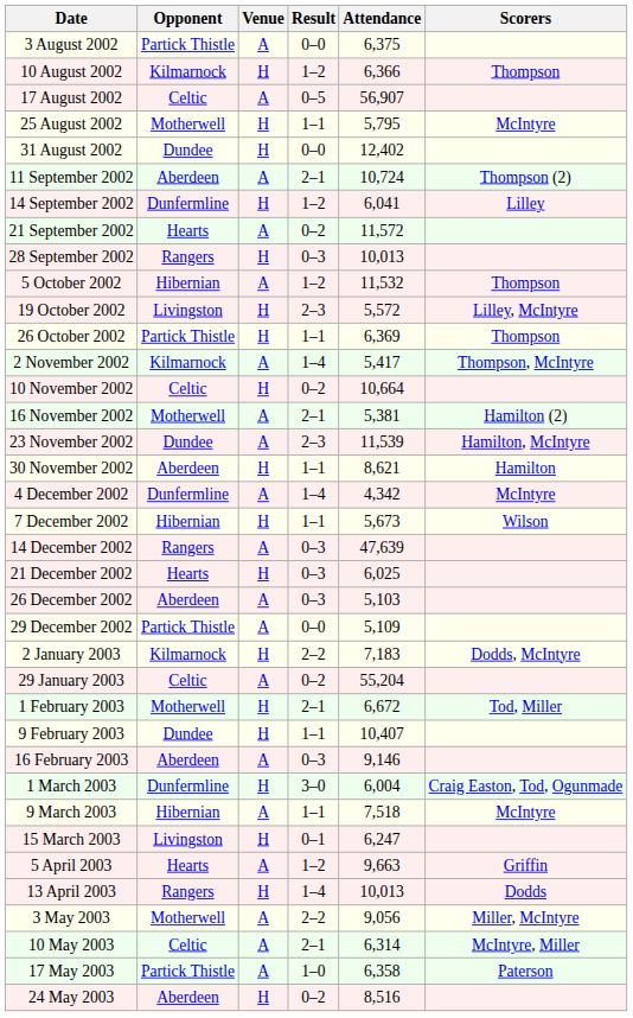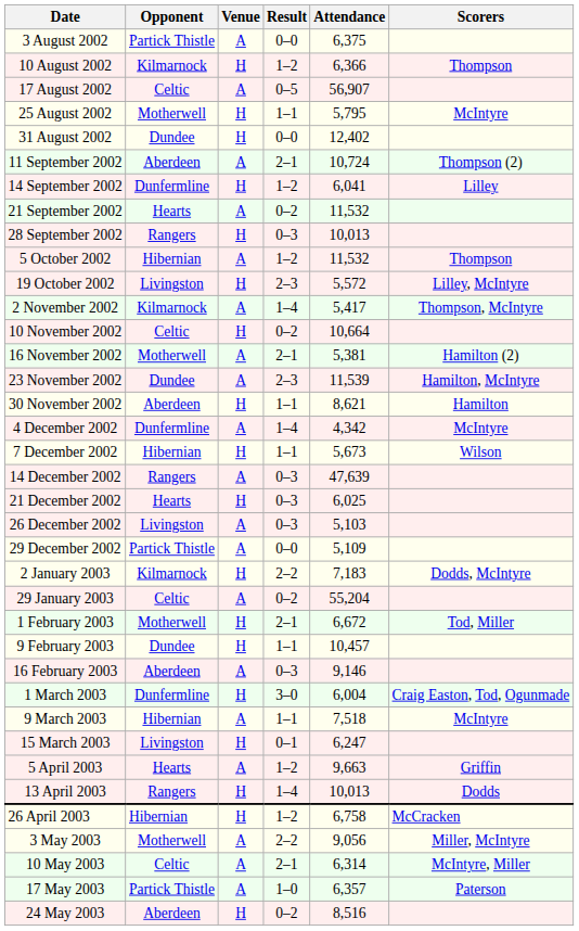 <table class="wikitable sortable" style="font-size:95%; text-align:center">
 <tr>
 <th>Date</th>
 <th>Opponent</th>
 <th>Venue</th>
 <th>Result</th>
 <th>Attendance</th>
 <th>Scorers</th>
 </tr>
 <tr bgcolor = "#FFFFEE">
 <td>3 August 2002</td>
 <td><a href='#'>Partick Thistle</a></td>
 <td><a href='#'>A</a></td>
 <td>0–0</td>
 <td>6,375</td>
 <td></td>
 </tr>
 <tr bgcolor = "#FFEEEE">
 <td>10 August 2002</td>
 <td><a href='#'>Kilmarnock</a></td>
 <td><a href='#'>H</a></td>
 <td>1–2</td>
 <td>6,366</td>
 <td><a href='#'>Thompson</a></td>
 </tr>
 <tr bgcolor = "#FFEEEE">
 <td>17 August 2002</td>
 <td><a href='#'>Celtic</a></td>
 <td><a href='#'>A</a></td>
 <td>0–5</td>
 <td>56,907</td>
 <td></td>
 </tr>
 <tr bgcolor = "#FFFFEE">
 <td>25 August 2002</td>
 <td><a href='#'>Motherwell</a></td>
 <td><a href='#'>H</a></td>
 <td>1–1</td>
 <td>5,795</td>
 <td><a href='#'>McIntyre</a></td>
 </tr>
 <tr bgcolor = "#FFFFEE">
 <td>31 August 2002</td>
 <td><a href='#'>Dundee</a></td>
 <td><a href='#'>H</a></td>
 <td>0–0</td>
 <td>12,402</td>
 <td></td>
 </tr>
 <tr bgcolor = "#EEFFEE">
 <td>11 September 2002</td>
 <td><a href='#'>Aberdeen</a></td>
 <td><a href='#'>A</a></td>
 <td>2–1</td>
 <td>10,724</td>
 <td><a href='#'>Thompson</a> (2)</td>
 </tr>
 <tr bgcolor = "#FFEEEE">
 <td>14 September 2002</td>
 <td><a href='#'>Dunfermline</a></td>
 <td><a href='#'>H</a></td>
 <td>1–2</td>
 <td>6,041</td>
 <td><a href='#'>Lilley</a></td>
 </tr>
 <tr bgcolor = "#EEFFEE">
 <td>21 September 2002</td>
 <td><a href='#'>Hearts</a></td>
 <td><a href='#'>A</a></td>
 <td>0–2</td>
-<td>11,572</td>
+<td>11,532</td>
 <td></td>
 </tr>
 <tr bgcolor = "#FFEEEE">
 <td>28 September 2002</td>
 <td><a href='#'>Rangers</a></td>
 <td><a href='#'>H</a></td>
 <td>0–3</td>
 <td>10,013</td>
 <td></td>
 </tr>
 <tr bgcolor = "#FFEEEE">
 <td>5 October 2002</td>
 <td><a href='#'>Hibernian</a></td>
 <td><a href='#'>A</a></td>
 <td>1–2</td>
 <td>11,532</td>
 <td><a href='#'>Thompson</a></td>
 </tr>
 <tr bgcolor = "#FFEEEE">
 <td>19 October 2002</td>
 <td><a href='#'>Livingston</a></td>
 <td><a href='#'>H</a></td>
 <td>2–3</td>
 <td>5,572</td>
 <td><a href='#'>Lilley</a>, <a href='#'>McIntyre</a></td>
-</tr>
-<tr bgcolor = "#FFFFEE">
-<td>26 October 2002</td>
-<td><a href='#'>Partick Thistle</a></td>
-<td><a href='#'>H</a></td>
-<td>1–1</td>
-<td>6,369</td>
-<td><a href='#'>Thompson</a></td>
 </tr>
 <tr bgcolor = "#EEFFEE">
 <td>2 November 2002</td>
 <td><a href='#'>Kilmarnock</a></td>
 <td><a href='#'>A</a></td>
 <td>1–4</td>
 <td>5,417</td>
 <td><a href='#'>Thompson</a>, <a href='#'>McIntyre</a></td>
 </tr>
 <tr bgcolor = "#FFEEEE">
 <td>10 November 2002</td>
 <td><a href='#'>Celtic</a></td>
 <td><a href='#'>H</a></td>
 <td>0–2</td>
 <td>10,664</td>
 <td></td>
 </tr>
 <tr bgcolor = "#EEFFEE">
 <td>16 November 2002</td>
 <td><a href='#'>Motherwell</a></td>
 <td><a href='#'>A</a></td>
 <td>2–1</td>
 <td>5,381</td>
 <td><a href='#'>Hamilton</a> (2)</td>
 </tr>
 <tr bgcolor = "#FFEEEE">
 <td>23 November 2002</td>
 <td><a href='#'>Dundee</a></td>
 <td><a href='#'>A</a></td>
 <td>2–3</td>
 <td>11,539</td>
 <td><a href='#'>Hamilton</a>, <a href='#'>McIntyre</a></td>
 </tr>
 <tr bgcolor = "#FFFFEE">
 <td>30 November 2002</td>
 <td><a href='#'>Aberdeen</a></td>
 <td><a href='#'>H</a></td>
 <td>1–1</td>
 <td>8,621</td>
 <td><a href='#'>Hamilton</a></td>
 </tr>
 <tr bgcolor = "#FFEEEE">
 <td>4 December 2002</td>
 <td><a href='#'>Dunfermline</a></td>
 <td><a href='#'>A</a></td>
 <td>1–4</td>
 <td>4,342</td>
 <td><a href='#'>McIntyre</a></td>
 </tr>
 <tr bgcolor = "#FFFFEE">
 <td>7 December 2002</td>
 <td><a href='#'>Hibernian</a></td>
 <td><a href='#'>H</a></td>
 <td>1–1</td>
 <td>5,673</td>
 <td><a href='#'>Wilson</a></td>
 </tr>
 <tr bgcolor = "#FFEEEE">
 <td>14 December 2002</td>
 <td><a href='#'>Rangers</a></td>
 <td><a href='#'>A</a></td>
 <td>0–3</td>
 <td>47,639</td>
 <td></td>
 </tr>
 <tr bgcolor = "#FFEEEE">
 <td>21 December 2002</td>
 <td><a href='#'>Hearts</a></td>
 <td><a href='#'>H</a></td>
 <td>0–3</td>
 <td>6,025</td>
 <td></td>
 </tr>
 <tr bgcolor = "#FFEEEE">
 <td>26 December 2002</td>
-<td><a href='#'>Aberdeen</a></td>
+<td><a href='#'>Livingston</a></td>
 <td><a href='#'>A</a></td>
 <td>0–3</td>
 <td>5,103</td>
 <td></td>
 </tr>
 <tr bgcolor = "#FFFFEE">
 <td>29 December 2002</td>
 <td><a href='#'>Partick Thistle</a></td>
 <td><a href='#'>A</a></td>
 <td>0–0</td>
 <td>5,109</td>
 <td></td>
 </tr>
 <tr bgcolor = "#FFFFEE">
 <td>2 January 2003</td>
 <td><a href='#'>Kilmarnock</a></td>
 <td><a href='#'>H</a></td>
 <td>2–2</td>
 <td>7,183</td>
 <td><a href='#'>Dodds</a>, <a href='#'>McIntyre</a></td>
 </tr>
 <tr bgcolor = "#FFEEEE">
 <td>29 January 2003</td>
 <td><a href='#'>Celtic</a></td>
 <td><a href='#'>A</a></td>
 <td>0–2</td>
 <td>55,204</td>
 <td></td>
 </tr>
 <tr bgcolor = "#EEFFEE">
 <td>1 February 2003</td>
 <td><a href='#'>Motherwell</a></td>
 <td><a href='#'>H</a></td>
 <td>2–1</td>
 <td>6,672</td>
 <td><a href='#'>Tod</a>, <a href='#'>Miller</a></td>
 </tr>
 <tr bgcolor = "#FFFFEE">
 <td>9 February 2003</td>
 <td><a href='#'>Dundee</a></td>
 <td><a href='#'>H</a></td>
 <td>1–1</td>
-<td>10,407</td>
+<td>10,457</td>
 <td></td>
 </tr>
 <tr bgcolor = "#FFEEEE">
 <td>16 February 2003</td>
 <td><a href='#'>Aberdeen</a></td>
 <td><a href='#'>A</a></td>
 <td>0–3</td>
 <td>9,146</td>
 <td></td>
 </tr>
 <tr bgcolor = "#EEFFEE">
 <td>1 March 2003</td>
 <td><a href='#'>Dunfermline</a></td>
 <td><a href='#'>H</a></td>
 <td>3–0</td>
 <td>6,004</td>
 <td><a href='#'>Craig Easton</a>, <a href='#'>Tod</a>, <a href='#'>Ogunmade</a></td>
 </tr>
 <tr bgcolor = "#FFFFEE">
 <td>9 March 2003</td>
 <td><a href='#'>Hibernian</a></td>
 <td><a href='#'>A</a></td>
 <td>1–1</td>
 <td>7,518</td>
 <td><a href='#'>McIntyre</a></td>
 </tr>
 <tr bgcolor = "#FFEEEE">
 <td>15 March 2003</td>
 <td><a href='#'>Livingston</a></td>
 <td><a href='#'>H</a></td>
 <td>0–1</td>
 <td>6,247</td>
 <td></td>
 </tr>
 <tr bgcolor = "#FFEEEE">
 <td>5 April 2003</td>
 <td><a href='#'>Hearts</a></td>
 <td><a href='#'>A</a></td>
 <td>1–2</td>
 <td>9,663</td>
 <td><a href='#'>Griffin</a></td>
 </tr>
 <tr bgcolor = "#FFEEEE">
 <td>13 April 2003</td>
 <td><a href='#'>Rangers</a></td>
 <td><a href='#'>H</a></td>
 <td>1–4</td>
 <td>10,013</td>
 <td><a href='#'>Dodds</a></td>
 </tr>
 <tr bgcolor = "#FFFFEE">
+<td style="border-top:2px black solid; text-align:left">26 April 2003</td>
+<td style="border-top:2px black solid; text-align:left"><a href='#'>Hibernian</a></td>
+<td style="border-top:2px black solid"><a href='#'>H</a></td>
+<td style="border-top:2px black solid">1–2</td>
+<td style="border-top:2px black solid">6,758</td>
+<td style="border-top:2px black solid; text-align:left"><a href='#'>McCracken</a></td>
+</tr>
+<tr bgcolor = "#FFFFEE">
 <td>3 May 2003</td>
 <td><a href='#'>Motherwell</a></td>
 <td><a href='#'>A</a></td>
 <td>2–2</td>
 <td>9,056</td>
 <td><a href='#'>Miller</a>, <a href='#'>McIntyre</a></td>
 </tr>
 <tr bgcolor = "#EEFFEE">
 <td>10 May 2003</td>
 <td><a href='#'>Celtic</a></td>
 <td><a href='#'>A</a></td>
 <td>2–1</td>
 <td>6,314</td>
 <td><a href='#'>McIntyre</a>, <a href='#'>Miller</a></td>
 </tr>
 <tr bgcolor = "#EEFFEE">
 <td>17 May 2003</td>
 <td><a href='#'>Partick Thistle</a></td>
 <td><a href='#'>A</a></td>
 <td>1–0</td>
-<td>6,358</td>
+<td>6,357</td>
 <td><a href='#'>Paterson</a></td>
 </tr>
 <tr bgcolor = "#FFEEEE">
 <td>24 May 2003</td>
 <td><a href='#'>Aberdeen</a></td>
 <td><a href='#'>H</a></td>
 <td>0–2</td>
 <td>8,516</td>
 <td></td>
 </tr>
 </table>
